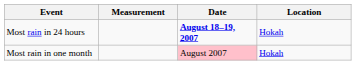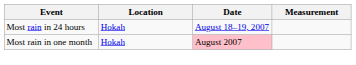 <table class="wikitable" style="font-size: 95%;" |>
 <tr>
 <th width="150">Event</th>
+<th width="150">Location</th>
+<th width="125">Date</th>
 <th width="125">Measurement</th>
-<th width="125">Date</th>
-<th width="150">Location</th>
 </tr>
 <tr>
 <td>Most <a href='#'>rain</a> in 24 hours</td>
+<td><a href='#'>Hokah</a></td>
+<td><a href='#'>August 18–19, 2007</a></td>
 <td></td>
-<td><strong><a href='#'>August 18–19, 2007</a></strong></td>
-<td><a href='#'>Hokah</a></td>
 </tr>
 <tr>
 <td>Most rain in one month</td>
+<td><a href='#'>Hokah</a></td>
+<td style="background: pink;">August 2007</td>
 <td></td>
-<td style="background: pink;">August 2007</td>
-<td><a href='#'>Hokah</a></td>
 </tr>
 </table>
